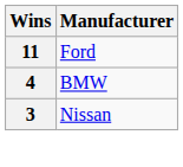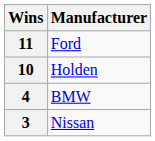 <table class="wikitable" style="font-size: 95%;">
 <tr>
 <th>Wins</th>
 <th>Manufacturer</th>
 </tr>
 <tr>
 <th>11</th>
 <td><a href='#'>Ford</a></td>
 </tr>
 <tr>
+<th>10</th>
+<td><a href='#'>Holden</a></td>
+</tr>
+<tr>
 <th>4</th>
 <td><a href='#'>BMW</a></td>
 </tr>
 <tr>
 <th>3</th>
 <td><a href='#'>Nissan</a></td>
 </tr>
 </table>
